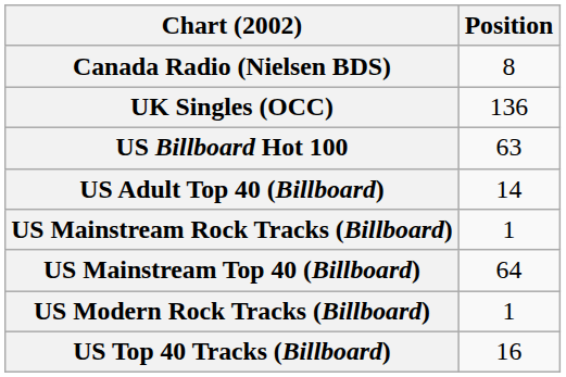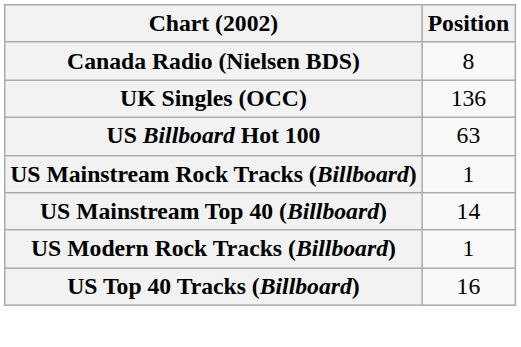 <table class="wikitable sortable plainrowheaders" style="text-align:center">
 <tr>
 <th>Chart (2002)</th>
 <th>Position</th>
 </tr>
 <tr>
 <th scope="row">Canada Radio (Nielsen BDS)</th>
 <td>8</td>
 </tr>
 <tr>
 <th scope="row">UK Singles (OCC)</th>
 <td>136</td>
 </tr>
 <tr>
 <th scope="row">US <em>Billboard</em> Hot 100</th>
 <td>63</td>
 </tr>
 <tr>
-<th scope="row">US Adult Top 40 (<em>Billboard</em>)</th>
-<td>14</td>
-</tr>
-<tr>
 <th scope="row">US Mainstream Rock Tracks (<em>Billboard</em>)</th>
 <td>1</td>
 </tr>
 <tr>
 <th scope="row">US Mainstream Top 40 (<em>Billboard</em>)</th>
-<td>64</td>
+<td>14</td>
 </tr>
 <tr>
 <th scope="row">US Modern Rock Tracks (<em>Billboard</em>)</th>
 <td>1</td>
 </tr>
 <tr>
 <th scope="row">US Top 40 Tracks (<em>Billboard</em>)</th>
 <td>16</td>
 </tr>
 </table>
